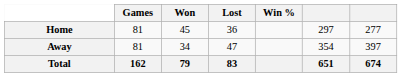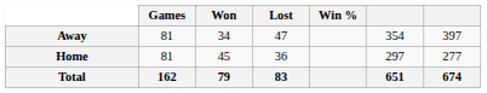 <table class="wikitable" style="font-size:95%; text-align:center; width:38em; border:0;margin: 0.5em auto;">
 <tr>
 <td width="28%" style="background:#fff;border:0;"></td>
 <th width="12%">Games</th>
 <th width="12%">Won</th>
 <th width="12%">Lost</th>
 <th width="12%">Win %</th>
 <th width="12%"></th>
 <th width="12%"></th>
 </tr>
 <tr>
+<th>Away</th>
+<td>81</td>
+<td>34</td>
+<td>47</td>
+<td></td>
+<td>354</td>
+<td>397</td>
+</tr>
+<tr>
 <th>Home</th>
 <td>81</td>
 <td>45</td>
 <td>36</td>
 <td></td>
 <td>297</td>
 <td>277</td>
-</tr>
-<tr>
-<th>Away</th>
-<td>81</td>
-<td>34</td>
-<td>47</td>
-<td></td>
-<td>354</td>
-<td>397</td>
 </tr>
 <tr>
 <th>Total</th>
 <th>162</th>
 <th>79</th>
 <th>83</th>
 <th></th>
 <th>651</th>
 <th>674</th>
 </tr>
 </table>
